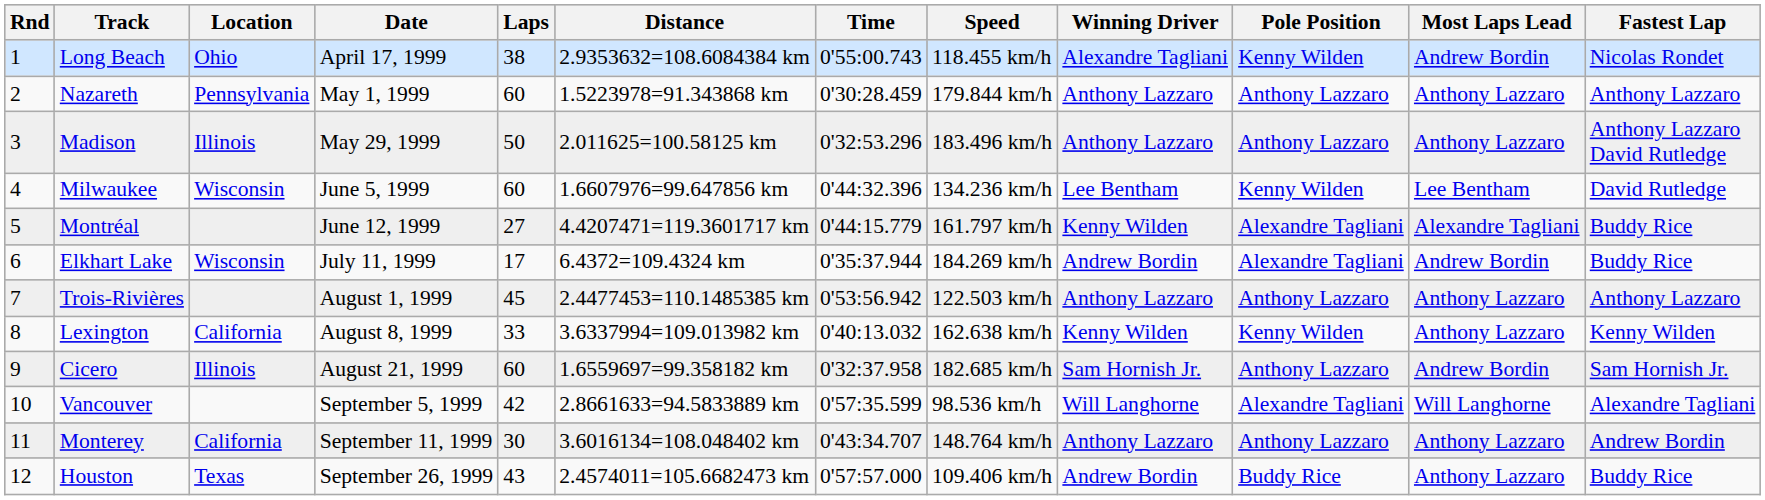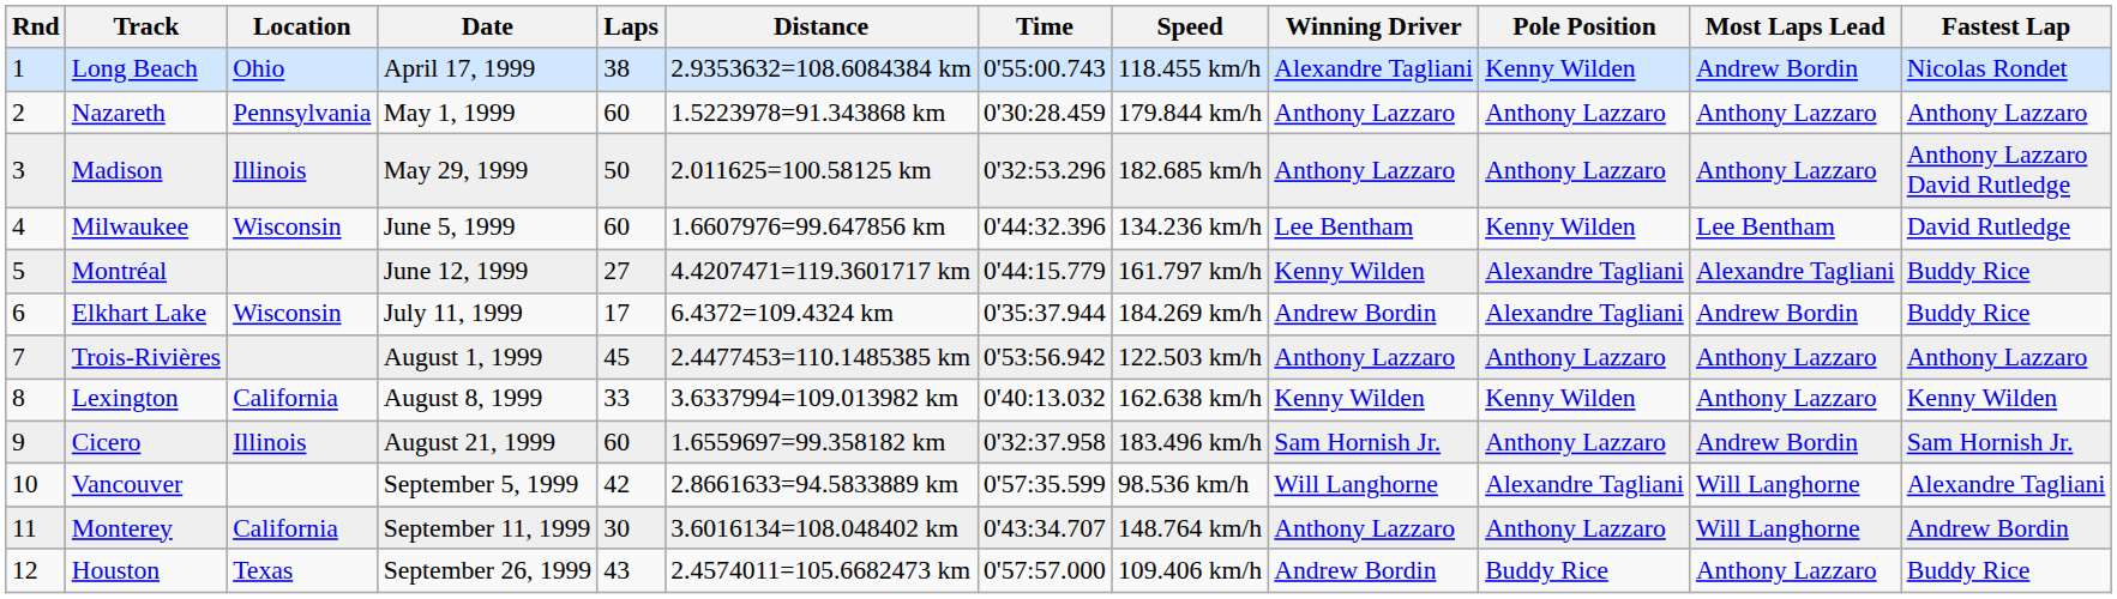 <table class="wikitable" style="font-size: 85%">
 <tr>
 <th>Rnd</th>
 <th>Track</th>
 <th>Location</th>
 <th>Date</th>
 <th>Laps</th>
 <th>Distance</th>
 <th>Time</th>
 <th>Speed</th>
 <th>Winning Driver</th>
 <th>Pole Position</th>
 <th>Most Laps Lead</th>
 <th>Fastest Lap</th>
 </tr>
 <tr style="background:#D0E7FF;">
 <td>1</td>
 <td align="left"><a href='#'>Long Beach</a></td>
 <td align="left"><a href='#'>Ohio</a></td>
 <td align="left">April 17, 1999</td>
 <td>38</td>
 <td>2.9353632=108.6084384 km</td>
 <td>0'55:00.743</td>
 <td>118.455 km/h</td>
 <td align="left"><a href='#'>Alexandre Tagliani</a></td>
 <td align="left"><a href='#'>Kenny Wilden</a></td>
 <td align="left"><a href='#'>Andrew Bordin</a></td>
 <td align="left"><a href='#'>Nicolas Rondet</a></td>
 </tr>
 <tr>
 <td>2</td>
 <td align="left"><a href='#'>Nazareth</a></td>
 <td align="left"><a href='#'>Pennsylvania</a></td>
 <td align="left">May 1, 1999</td>
 <td>60</td>
 <td>1.5223978=91.343868 km</td>
 <td>0'30:28.459</td>
 <td>179.844 km/h</td>
 <td align="left"><a href='#'>Anthony Lazzaro</a></td>
 <td align="left"><a href='#'>Anthony Lazzaro</a></td>
 <td align="left"><a href='#'>Anthony Lazzaro</a></td>
 <td align="left"><a href='#'>Anthony Lazzaro</a></td>
 </tr>
 <tr style="background:#EFEFEF;">
 <td>3</td>
 <td align="left"><a href='#'>Madison</a></td>
 <td align="left"><a href='#'>Illinois</a></td>
 <td align="left">May 29, 1999</td>
 <td>50</td>
 <td>2.011625=100.58125 km</td>
 <td>0'32:53.296</td>
-<td>183.496 km/h</td>
+<td>182.685 km/h</td>
 <td align="left"><a href='#'>Anthony Lazzaro</a></td>
 <td align="left"><a href='#'>Anthony Lazzaro</a></td>
 <td align="left"><a href='#'>Anthony Lazzaro</a></td>
 <td align="left"><a href='#'>Anthony Lazzaro</a><br><a href='#'>David Rutledge</a></td>
 </tr>
 <tr>
 <td>4</td>
 <td align="left"><a href='#'>Milwaukee</a></td>
 <td align="left"><a href='#'>Wisconsin</a></td>
 <td align="left">June 5, 1999</td>
 <td>60</td>
 <td>1.6607976=99.647856 km</td>
 <td>0'44:32.396</td>
 <td>134.236 km/h</td>
 <td align="left"><a href='#'>Lee Bentham</a></td>
 <td align="left"><a href='#'>Kenny Wilden</a></td>
 <td align="left"><a href='#'>Lee Bentham</a></td>
 <td align="left"><a href='#'>David Rutledge</a></td>
 </tr>
 <tr style="background:#EFEFEF;">
 <td>5</td>
 <td align="left"><a href='#'>Montréal</a></td>
 <td align="left"></td>
 <td align="left">June 12, 1999</td>
 <td>27</td>
 <td>4.4207471=119.3601717 km</td>
 <td>0'44:15.779</td>
 <td>161.797 km/h</td>
 <td align="left"><a href='#'>Kenny Wilden</a></td>
 <td align="left"><a href='#'>Alexandre Tagliani</a></td>
 <td align="left"><a href='#'>Alexandre Tagliani</a></td>
 <td align="left"><a href='#'>Buddy Rice</a></td>
 </tr>
 <tr>
 <td>6</td>
 <td align="left"><a href='#'>Elkhart Lake</a></td>
 <td align="left"><a href='#'>Wisconsin</a></td>
 <td align="left">July 11, 1999</td>
 <td>17</td>
 <td>6.4372=109.4324 km</td>
 <td>0'35:37.944</td>
 <td>184.269 km/h</td>
 <td align="left"><a href='#'>Andrew Bordin</a></td>
 <td align="left"><a href='#'>Alexandre Tagliani</a></td>
 <td align="left"><a href='#'>Andrew Bordin</a></td>
 <td align="left"><a href='#'>Buddy Rice</a></td>
 </tr>
 <tr style="background:#EFEFEF;">
 <td>7</td>
 <td align="left"><a href='#'>Trois-Rivières</a></td>
 <td align="left"></td>
 <td align="left">August 1, 1999</td>
 <td>45</td>
 <td>2.4477453=110.1485385 km</td>
 <td>0'53:56.942</td>
 <td>122.503 km/h</td>
 <td align="left"><a href='#'>Anthony Lazzaro</a></td>
 <td align="left"><a href='#'>Anthony Lazzaro</a></td>
 <td align="left"><a href='#'>Anthony Lazzaro</a></td>
 <td align="left"><a href='#'>Anthony Lazzaro</a></td>
 </tr>
 <tr>
 <td>8</td>
 <td align="left"><a href='#'>Lexington</a></td>
 <td align="left"><a href='#'>California</a></td>
 <td align="left">August 8, 1999</td>
 <td>33</td>
 <td>3.6337994=109.013982 km</td>
 <td>0'40:13.032</td>
 <td>162.638 km/h</td>
 <td align="left"><a href='#'>Kenny Wilden</a></td>
 <td align="left"><a href='#'>Kenny Wilden</a></td>
 <td align="left"><a href='#'>Anthony Lazzaro</a></td>
 <td align="left"><a href='#'>Kenny Wilden</a></td>
 </tr>
 <tr style="background:#EFEFEF;">
 <td>9</td>
 <td align="left"><a href='#'>Cicero</a></td>
 <td align="left"><a href='#'>Illinois</a></td>
 <td align="left">August 21, 1999</td>
 <td>60</td>
 <td>1.6559697=99.358182 km</td>
 <td>0'32:37.958</td>
-<td>182.685 km/h</td>
+<td>183.496 km/h</td>
 <td align="left"><a href='#'>Sam Hornish Jr.</a></td>
 <td align="left"><a href='#'>Anthony Lazzaro</a></td>
 <td align="left"><a href='#'>Andrew Bordin</a></td>
 <td align="left"><a href='#'>Sam Hornish Jr.</a></td>
 </tr>
 <tr>
 <td>10</td>
 <td align="left"><a href='#'>Vancouver</a></td>
 <td align="left"></td>
 <td align="left">September 5, 1999</td>
 <td>42</td>
 <td>2.8661633=94.5833889 km</td>
 <td>0'57:35.599</td>
 <td>98.536 km/h</td>
 <td align="left"><a href='#'>Will Langhorne</a></td>
 <td align="left"><a href='#'>Alexandre Tagliani</a></td>
 <td align="left"><a href='#'>Will Langhorne</a></td>
 <td align="left"><a href='#'>Alexandre Tagliani</a></td>
 </tr>
 <tr style="background:#EFEFEF;">
 <td>11</td>
 <td align="left"><a href='#'>Monterey</a></td>
 <td align="left"><a href='#'>California</a></td>
 <td align="left">September 11, 1999</td>
 <td>30</td>
 <td>3.6016134=108.048402 km</td>
 <td>0'43:34.707</td>
 <td>148.764 km/h</td>
 <td align="left"><a href='#'>Anthony Lazzaro</a></td>
 <td align="left"><a href='#'>Anthony Lazzaro</a></td>
-<td align="left"><a href='#'>Anthony Lazzaro</a></td>
+<td align="left"><a href='#'>Will Langhorne</a></td>
 <td align="left"><a href='#'>Andrew Bordin</a></td>
 </tr>
 <tr>
 <td>12</td>
 <td align="left"><a href='#'>Houston</a></td>
 <td align="left"><a href='#'>Texas</a></td>
 <td align="left">September 26, 1999</td>
 <td>43</td>
 <td>2.4574011=105.6682473 km</td>
 <td>0'57:57.000</td>
 <td>109.406 km/h</td>
 <td align="left"><a href='#'>Andrew Bordin</a></td>
 <td align="left"><a href='#'>Buddy Rice</a></td>
 <td align="left"><a href='#'>Anthony Lazzaro</a></td>
 <td align="left"><a href='#'>Buddy Rice</a></td>
 </tr>
 </table>
